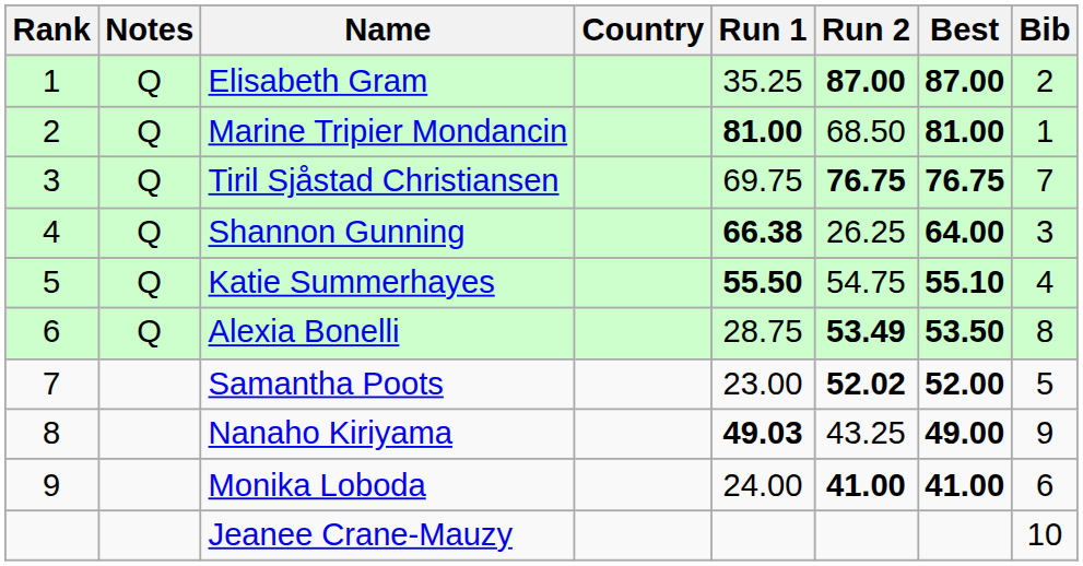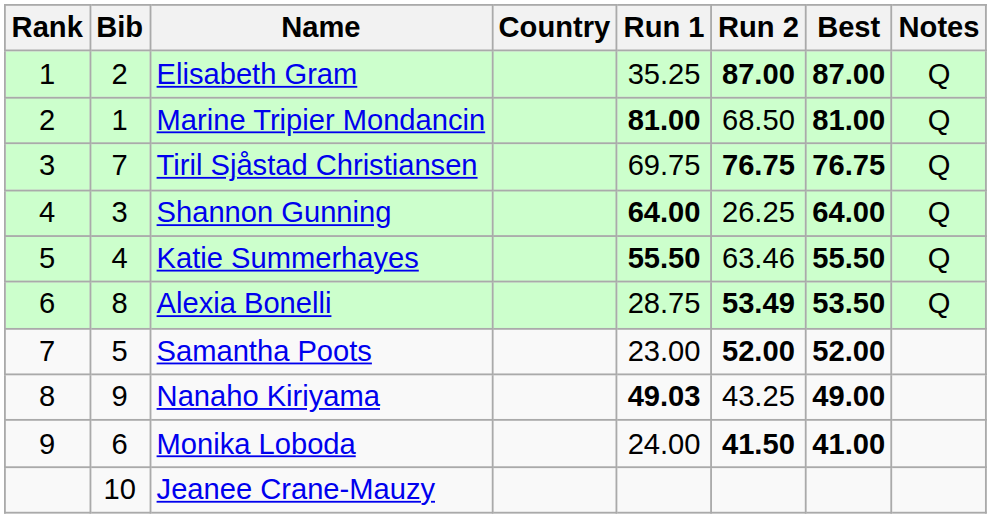 <table class="wikitable sortable" style="text-align:center">
 <tr>
 <th>Rank</th>
-<th>Notes</th>
+<th>Bib</th>
 <th>Name</th>
 <th>Country</th>
 <th>Run 1</th>
 <th>Run 2</th>
 <th>Best</th>
-<th>Bib</th>
+<th>Notes</th>
 </tr>
 <tr bgcolor=ccffcc>
 <td>1</td>
-<td>Q</td>
+<td>2</td>
 <td align=left><a href='#'>Elisabeth Gram</a></td>
 <td align=left></td>
 <td>35.25</td>
 <td><strong>87.00</strong></td>
 <td><strong>87.00</strong></td>
-<td>2</td>
+<td>Q</td>
 </tr>
 <tr bgcolor=ccffcc>
 <td>2</td>
-<td>Q</td>
+<td>1</td>
 <td align=left><a href='#'>Marine Tripier Mondancin</a></td>
 <td align=left></td>
 <td><strong>81.00</strong></td>
 <td>68.50</td>
 <td><strong>81.00</strong></td>
-<td>1</td>
+<td>Q</td>
 </tr>
 <tr bgcolor=ccffcc>
 <td>3</td>
-<td>Q</td>
+<td>7</td>
 <td align=left><a href='#'>Tiril Sjåstad Christiansen</a></td>
 <td align=left></td>
 <td>69.75</td>
 <td><strong>76.75</strong></td>
 <td><strong>76.75</strong></td>
-<td>7</td>
+<td>Q</td>
 </tr>
 <tr bgcolor=ccffcc>
 <td>4</td>
-<td>Q</td>
+<td>3</td>
 <td align=left><a href='#'>Shannon Gunning</a></td>
 <td align=left></td>
-<td><strong>66.38</strong></td>
+<td><strong>64.00</strong></td>
 <td>26.25</td>
 <td><strong>64.00</strong></td>
-<td>3</td>
+<td>Q</td>
 </tr>
 <tr bgcolor=ccffcc>
 <td>5</td>
-<td>Q</td>
+<td>4</td>
 <td align=left><a href='#'>Katie Summerhayes</a></td>
 <td align=left></td>
 <td><strong>55.50</strong></td>
-<td>54.75</td>
-<td><strong>55.10</strong></td>
-<td>4</td>
+<td>63.46</td>
+<td><strong>55.50</strong></td>
+<td>Q</td>
 </tr>
 <tr bgcolor=ccffcc>
 <td>6</td>
-<td>Q</td>
+<td>8</td>
 <td align=left><a href='#'>Alexia Bonelli</a></td>
 <td align=left></td>
 <td>28.75</td>
 <td><strong>53.49</strong></td>
 <td><strong>53.50</strong></td>
-<td>8</td>
+<td>Q</td>
 </tr>
 <tr>
 <td>7</td>
-<td></td>
+<td>5</td>
 <td align=left><a href='#'>Samantha Poots</a></td>
 <td align=left></td>
 <td>23.00</td>
-<td><strong>52.02</strong></td>
 <td><strong>52.00</strong></td>
-<td>5</td>
+<td><strong>52.00</strong></td>
+<td></td>
 </tr>
 <tr>
 <td>8</td>
-<td></td>
+<td>9</td>
 <td align=left><a href='#'>Nanaho Kiriyama</a></td>
 <td align=left></td>
 <td><strong>49.03</strong></td>
 <td>43.25</td>
 <td><strong>49.00</strong></td>
-<td>9</td>
+<td></td>
 </tr>
 <tr>
 <td>9</td>
-<td></td>
+<td>6</td>
 <td align=left><a href='#'>Monika Loboda</a></td>
 <td align=left></td>
 <td>24.00</td>
+<td><strong>41.50</strong></td>
 <td><strong>41.00</strong></td>
-<td><strong>41.00</strong></td>
-<td>6</td>
+<td></td>
 </tr>
 <tr>
 <td></td>
-<td></td>
+<td>10</td>
 <td align=left><a href='#'>Jeanee Crane-Mauzy</a></td>
 <td align=left></td>
 <td></td>
 <td></td>
 <td></td>
-<td>10</td>
+<td></td>
 </tr>
 </table>
